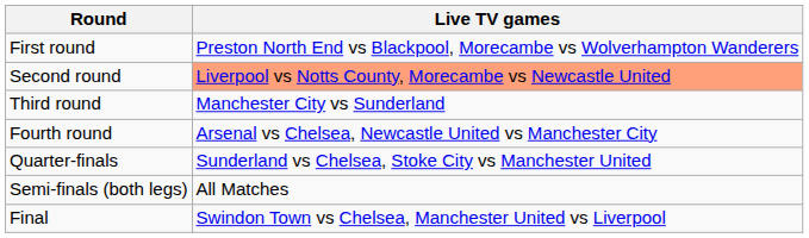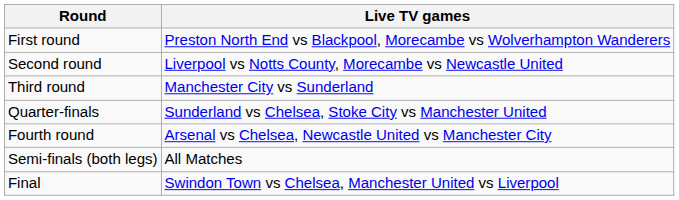 <table class="wikitable">
 <tr>
 <th>Round</th>
 <th>Live TV games</th>
 </tr>
 <tr>
 <td>First round</td>
 <td><a href='#'>Preston North End</a> vs <a href='#'>Blackpool</a>, <a href='#'>Morecambe</a> vs <a href='#'>Wolverhampton Wanderers</a></td>
 </tr>
 <tr>
 <td>Second round</td>
-<td style="background: lightsalmon;"><a href='#'>Liverpool</a> vs <a href='#'>Notts County</a>, <a href='#'>Morecambe</a> vs <a href='#'>Newcastle United</a></td>
+<td><a href='#'>Liverpool</a> vs <a href='#'>Notts County</a>, <a href='#'>Morecambe</a> vs <a href='#'>Newcastle United</a></td>
 </tr>
 <tr>
 <td>Third round</td>
 <td><a href='#'>Manchester City</a> vs <a href='#'>Sunderland</a></td>
 </tr>
 <tr>
+<td>Quarter-finals</td>
+<td><a href='#'>Sunderland</a> vs <a href='#'>Chelsea</a>, <a href='#'>Stoke City</a> vs <a href='#'>Manchester United</a></td>
+</tr>
+<tr>
 <td>Fourth round</td>
 <td><a href='#'>Arsenal</a> vs <a href='#'>Chelsea</a>, <a href='#'>Newcastle United</a> vs <a href='#'>Manchester City</a></td>
-</tr>
-<tr>
-<td>Quarter-finals</td>
-<td><a href='#'>Sunderland</a> vs <a href='#'>Chelsea</a>, <a href='#'>Stoke City</a> vs <a href='#'>Manchester United</a></td>
 </tr>
 <tr>
 <td>Semi-finals (both legs)</td>
 <td>All Matches</td>
 </tr>
 <tr>
 <td>Final</td>
 <td><a href='#'>Swindon Town</a> vs <a href='#'>Chelsea</a>, <a href='#'>Manchester United</a> vs <a href='#'>Liverpool</a></td>
 </tr>
 </table>
